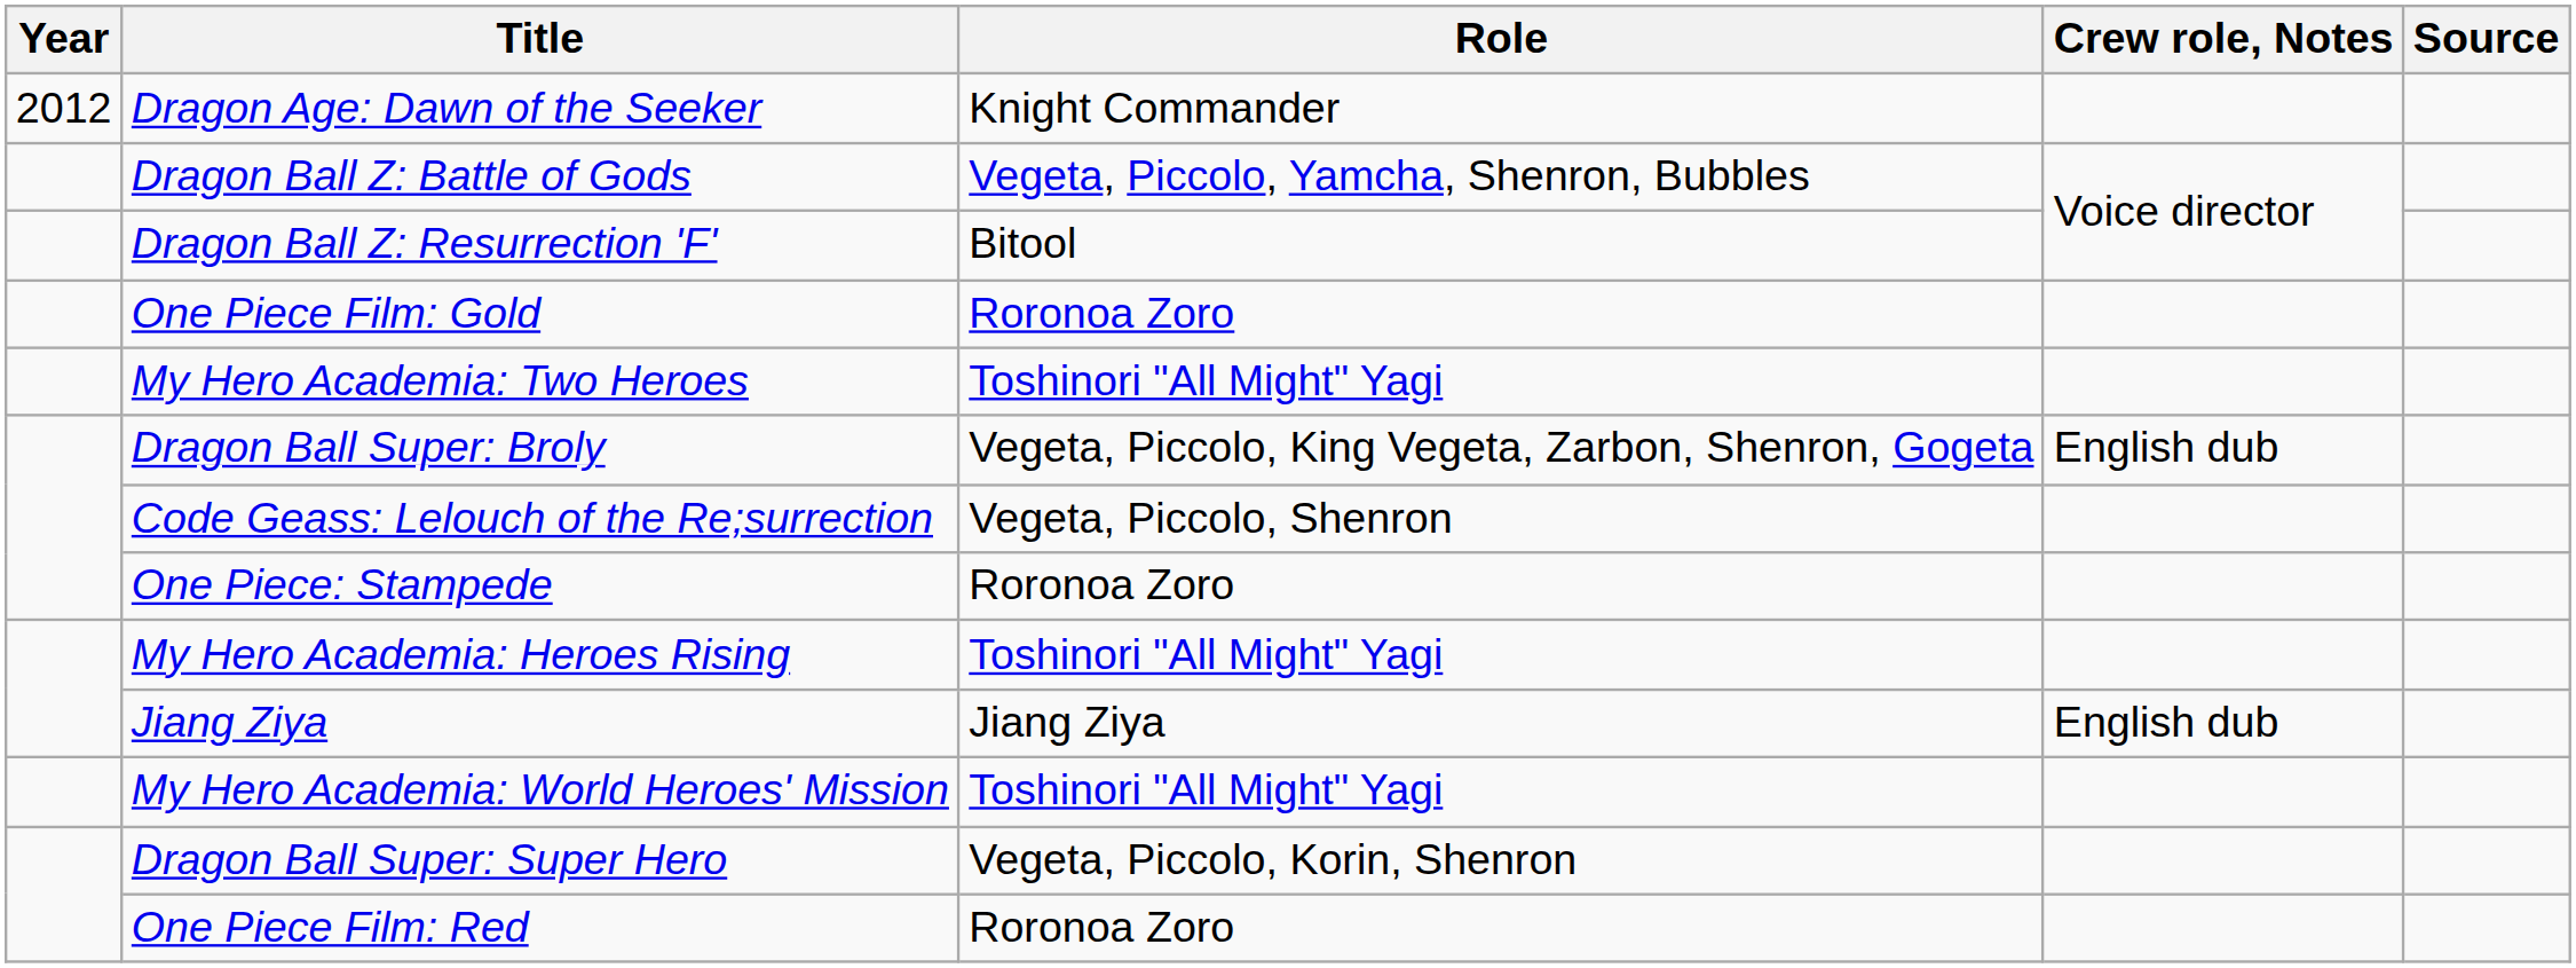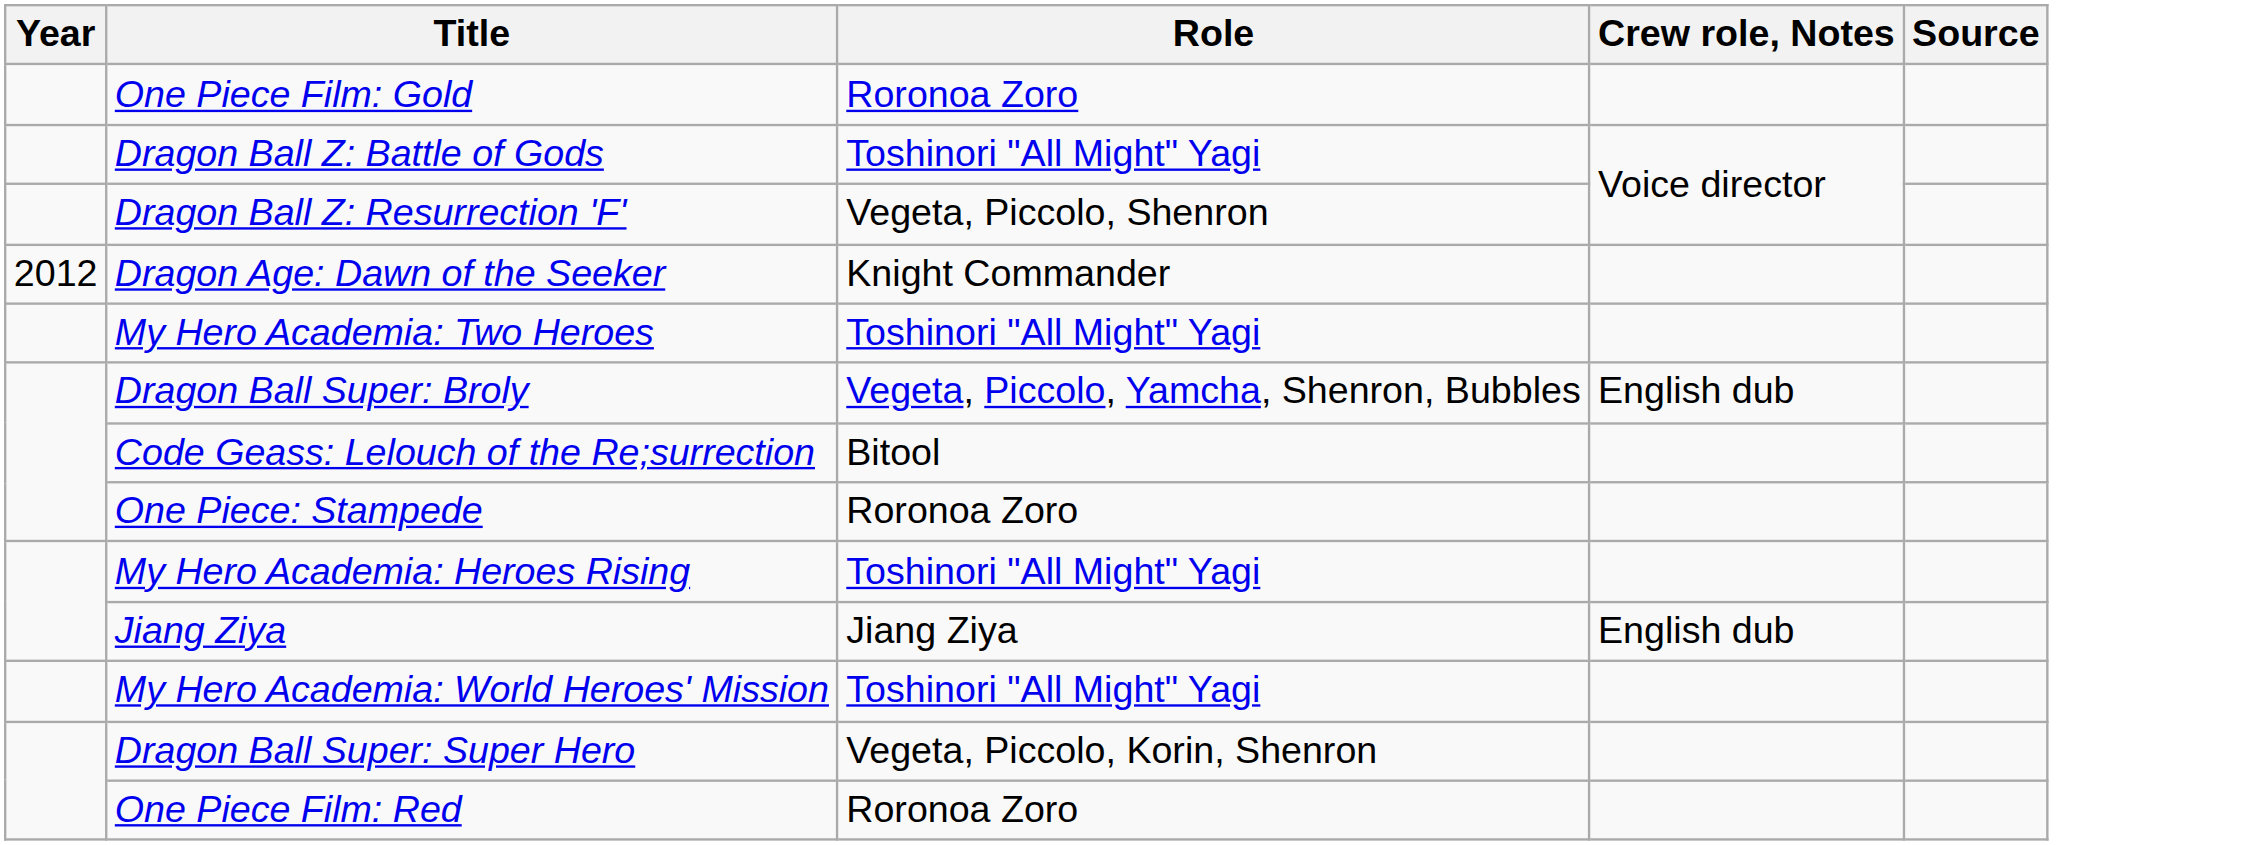 <table class="wikitable sortable plainrowheaders">
 <tr>
 <th>Year</th>
 <th>Title</th>
 <th>Role</th>
 <th class="unsortable">Crew role, Notes</th>
 <th class="unsortable">Source</th>
 </tr>
 <tr>
-<td>2012</td>
-<td><em><a href='#'>Dragon Age: Dawn of the Seeker</a></em></td>
-<td>Knight Commander</td>
+<td></td>
+<td><em><a href='#'>One Piece Film: Gold</a></em></td>
+<td><a href='#'>Roronoa Zoro</a></td>
 <td></td>
 <td></td>
 </tr>
 <tr>
 <td></td>
 <td><em><a href='#'>Dragon Ball Z: Battle of Gods</a></em></td>
-<td><a href='#'>Vegeta</a>, <a href='#'>Piccolo</a>, <a href='#'>Yamcha</a>, Shenron, Bubbles</td>
+<td><a href='#'>Toshinori "All Might" Yagi</a></td>
 <td rowspan="2">Voice director</td>
 <td></td>
 </tr>
 <tr>
 <td></td>
 <td><em><a href='#'>Dragon Ball Z: Resurrection 'F'</a></em></td>
-<td>Bitool</td>
+<td>Vegeta, Piccolo, Shenron</td>
 <td></td>
 </tr>
 <tr>
-<td></td>
-<td><em><a href='#'>One Piece Film: Gold</a></em></td>
-<td><a href='#'>Roronoa Zoro</a></td>
+<td>2012</td>
+<td><em><a href='#'>Dragon Age: Dawn of the Seeker</a></em></td>
+<td>Knight Commander</td>
 <td></td>
 <td></td>
 </tr>
 <tr>
 <td></td>
 <td><em><a href='#'>My Hero Academia: Two Heroes</a></em></td>
 <td><a href='#'>Toshinori "All Might" Yagi</a></td>
 <td></td>
 <td></td>
 </tr>
 <tr>
 <td rowspan="3"></td>
 <td><em><a href='#'>Dragon Ball Super: Broly</a></em></td>
-<td>Vegeta, Piccolo, King Vegeta, Zarbon, Shenron, <a href='#'>Gogeta</a></td>
+<td><a href='#'>Vegeta</a>, <a href='#'>Piccolo</a>, <a href='#'>Yamcha</a>, Shenron, Bubbles</td>
 <td>English dub</td>
 <td></td>
 </tr>
 <tr>
 <td><em><a href='#'>Code Geass: Lelouch of the Re;surrection</a></em></td>
-<td>Vegeta, Piccolo, Shenron</td>
+<td>Bitool</td>
 <td></td>
 <td></td>
 </tr>
 <tr>
 <td><em><a href='#'>One Piece: Stampede</a></em></td>
 <td>Roronoa Zoro</td>
 <td></td>
 <td></td>
 </tr>
 <tr>
 <td rowspan="2"></td>
 <td><em><a href='#'>My Hero Academia: Heroes Rising</a></em></td>
 <td><a href='#'>Toshinori "All Might" Yagi</a></td>
 <td></td>
 <td></td>
 </tr>
 <tr>
 <td><a href='#'><em>Jiang Ziya</em></a></td>
 <td>Jiang Ziya</td>
 <td>English dub</td>
 <td></td>
 </tr>
 <tr>
 <td></td>
 <td><em><a href='#'>My Hero Academia: World Heroes' Mission</a></em></td>
 <td><a href='#'>Toshinori "All Might" Yagi</a></td>
 <td></td>
 <td></td>
 </tr>
 <tr>
 <td rowspan="2"></td>
 <td><em><a href='#'>Dragon Ball Super: Super Hero</a></em></td>
 <td>Vegeta, Piccolo, Korin, Shenron</td>
 <td></td>
 <td></td>
 </tr>
 <tr>
 <td><em><a href='#'>One Piece Film: Red</a></em></td>
 <td>Roronoa Zoro</td>
 <td></td>
 <td></td>
 </tr>
 </table>
